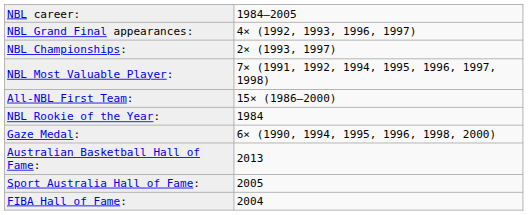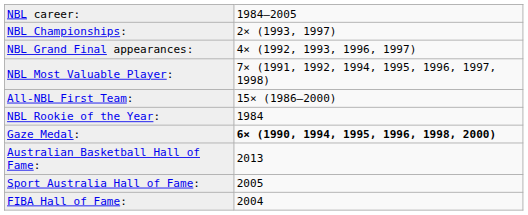 <table class="wikitable">
 <tr align=left>
 <td style="background:#efefef;"><a href='#'>NBL</a> career:</td>
 <td>1984–2005</td>
 </tr>
+<tr align=left>
+<td style="background:#efefef;"><a href='#'>NBL Championships</a>:</td>
+<td>2× (1993, 1997)</td>
+</tr>
 <tr>
 <td style="background:#efefef;"><a href='#'>NBL Grand Final</a> appearances:</td>
 <td>4× (1992, 1993, 1996, 1997)</td>
-</tr>
-<tr align=left>
-<td style="background:#efefef;"><a href='#'>NBL Championships</a>:</td>
-<td>2× (1993, 1997)</td>
 </tr>
 <tr>
 <td style="background:#efefef;"><a href='#'>NBL Most Valuable Player</a>:</td>
 <td>7× (1991, 1992, 1994, 1995, 1996, 1997, 1998)</td>
 </tr>
 <tr>
 <td style="background:#efefef;"><a href='#'>All-NBL First Team</a>:</td>
 <td>15× (1986–2000)</td>
 </tr>
 <tr>
 <td style="background:#efefef;"><a href='#'>NBL Rookie of the Year</a>:</td>
 <td>1984</td>
 </tr>
 <tr>
 <td style="background:#efefef;"><a href='#'>Gaze Medal</a>:</td>
-<td>6× (1990, 1994, 1995, 1996, 1998, 2000)</td>
+<td><strong>6× (1990, 1994, 1995, 1996, 1998, 2000)</strong></td>
 </tr>
 <tr>
 <td style="background:#efefef;"><a href='#'>Australian Basketball Hall of Fame</a>:</td>
 <td>2013</td>
 </tr>
 <tr>
 <td style="background:#efefef;"><a href='#'>Sport Australia Hall of Fame</a>:</td>
 <td>2005</td>
 </tr>
 <tr>
 <td style="background:#efefef;"><a href='#'>FIBA Hall of Fame</a>:</td>
 <td>2004</td>
 </tr>
 </table>
